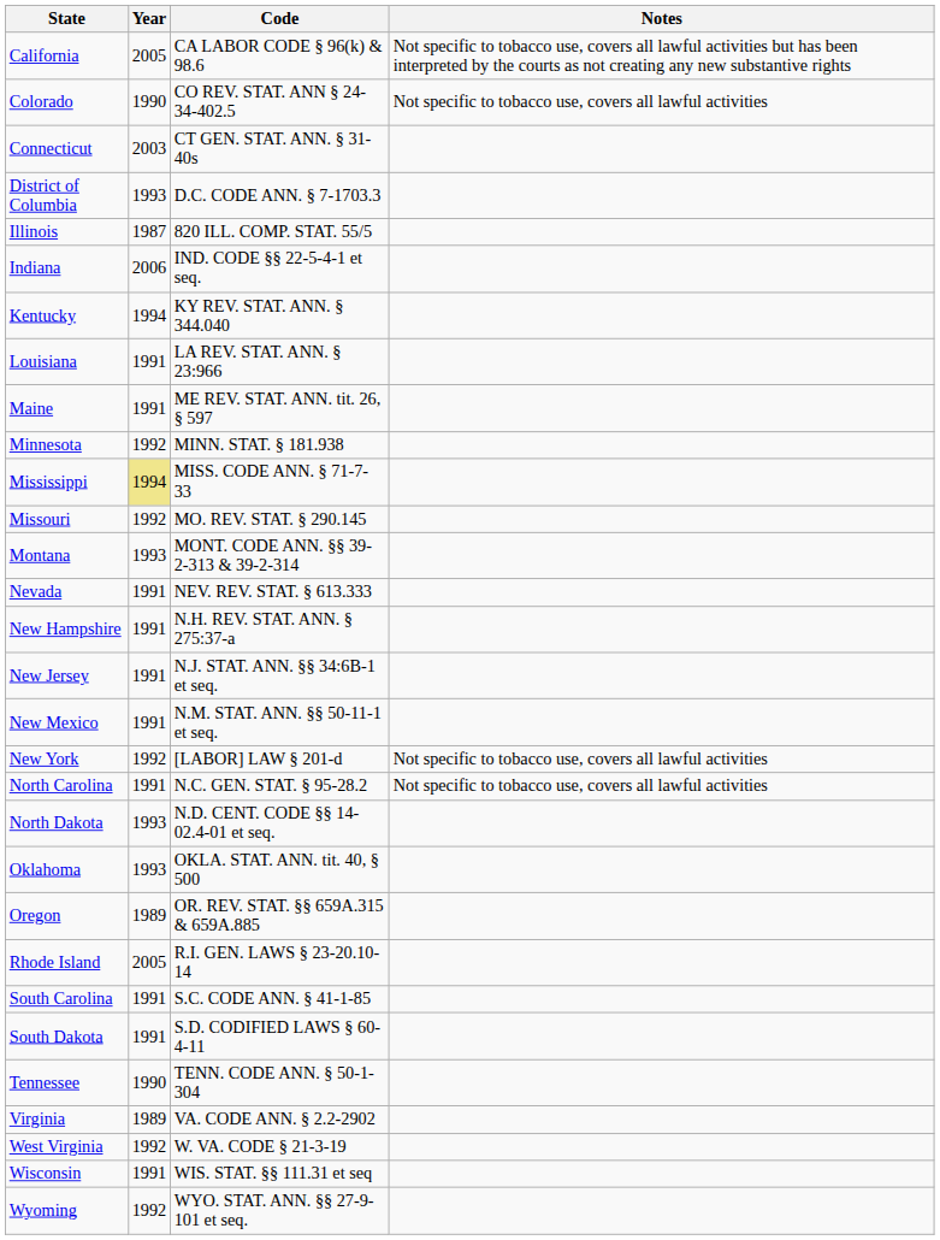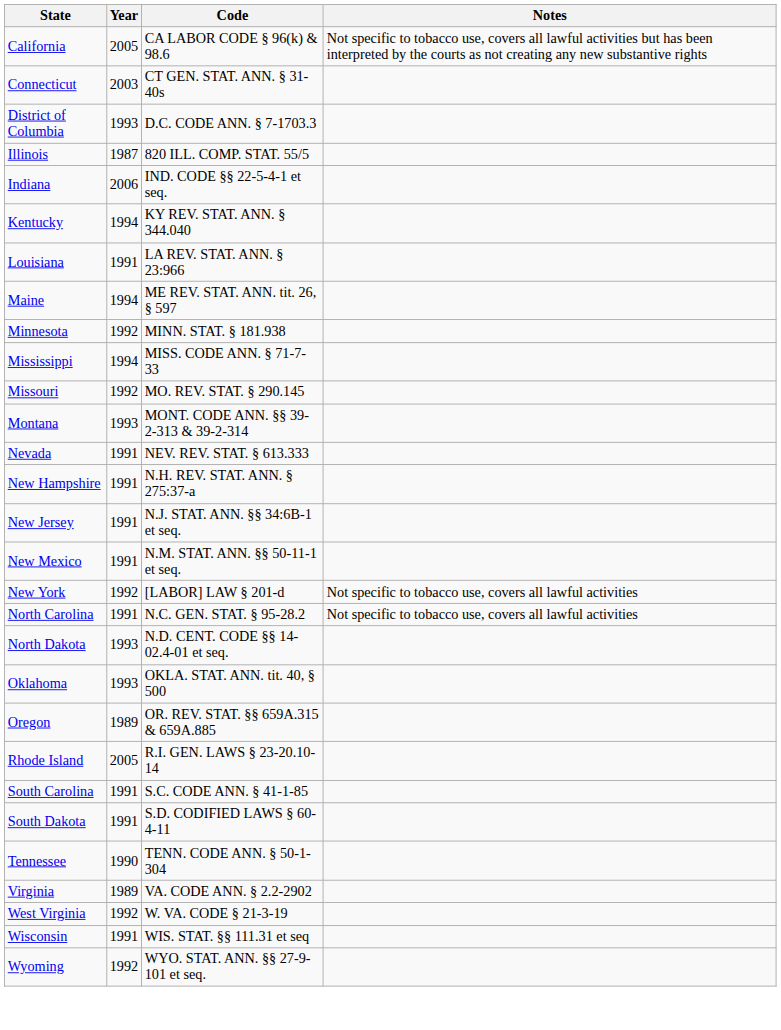 <table class="wikitable sortable">
 <tr>
 <th>State</th>
 <th>Year</th>
 <th>Code</th>
 <th>Notes</th>
 </tr>
 <tr>
 <td><a href='#'>California</a></td>
 <td>2005</td>
 <td>CA LABOR CODE § 96(k) & 98.6</td>
 <td>Not specific to tobacco use, covers all lawful activities but has been interpreted by the courts as not creating any new substantive rights</td>
-</tr>
-<tr>
-<td><a href='#'>Colorado</a></td>
-<td>1990</td>
-<td>CO REV. STAT. ANN § 24-34-402.5</td>
-<td>Not specific to tobacco use, covers all lawful activities</td>
 </tr>
 <tr>
 <td><a href='#'>Connecticut</a></td>
 <td>2003</td>
 <td>CT GEN. STAT. ANN. § 31-40s</td>
 <td></td>
 </tr>
 <tr>
 <td><a href='#'>District of Columbia</a></td>
 <td>1993</td>
 <td>D.C. CODE ANN. § 7-1703.3</td>
 <td></td>
 </tr>
 <tr>
 <td><a href='#'>Illinois</a></td>
 <td>1987</td>
 <td>820 ILL. COMP. STAT. 55/5</td>
 <td></td>
 </tr>
 <tr>
 <td><a href='#'>Indiana</a></td>
 <td>2006</td>
 <td>IND. CODE §§ 22-5-4-1 et seq.</td>
 <td></td>
 </tr>
 <tr>
 <td><a href='#'>Kentucky</a></td>
 <td>1994</td>
 <td>KY REV. STAT. ANN. § 344.040</td>
 <td></td>
 </tr>
 <tr>
 <td><a href='#'>Louisiana</a></td>
 <td>1991</td>
 <td>LA REV. STAT. ANN. § 23:966</td>
 <td></td>
 </tr>
 <tr>
 <td><a href='#'>Maine</a></td>
-<td>1991</td>
+<td>1994</td>
 <td>ME REV. STAT. ANN. tit. 26, § 597</td>
 <td></td>
 </tr>
 <tr>
 <td><a href='#'>Minnesota</a></td>
 <td>1992</td>
 <td>MINN. STAT. § 181.938</td>
 <td></td>
 </tr>
 <tr>
 <td><a href='#'>Mississippi</a></td>
-<td style="background: khaki;">1994</td>
+<td>1994</td>
 <td>MISS. CODE ANN. § 71-7-33</td>
 <td></td>
 </tr>
 <tr>
 <td><a href='#'>Missouri</a></td>
 <td>1992</td>
 <td>MO. REV. STAT. § 290.145</td>
 <td></td>
 </tr>
 <tr>
 <td><a href='#'>Montana</a></td>
 <td>1993</td>
 <td>MONT. CODE ANN. §§ 39-2-313 & 39-2-314</td>
 <td></td>
 </tr>
 <tr>
 <td><a href='#'>Nevada</a></td>
 <td>1991</td>
 <td>NEV. REV. STAT. § 613.333</td>
 <td></td>
 </tr>
 <tr>
 <td><a href='#'>New Hampshire</a></td>
 <td>1991</td>
 <td>N.H. REV. STAT. ANN. § 275:37-a</td>
 <td></td>
 </tr>
 <tr>
 <td><a href='#'>New Jersey</a></td>
 <td>1991</td>
 <td>N.J. STAT. ANN. §§ 34:6B-1 et seq.</td>
 <td></td>
 </tr>
 <tr>
 <td><a href='#'>New Mexico</a></td>
 <td>1991</td>
 <td>N.M. STAT. ANN. §§ 50-11-1 et seq.</td>
 <td></td>
 </tr>
 <tr>
 <td><a href='#'>New York</a></td>
 <td>1992</td>
 <td>[LABOR] LAW § 201-d</td>
 <td>Not specific to tobacco use, covers all lawful activities</td>
 </tr>
 <tr>
 <td><a href='#'>North Carolina</a></td>
 <td>1991</td>
 <td>N.C. GEN. STAT. § 95-28.2</td>
 <td>Not specific to tobacco use, covers all lawful activities</td>
 </tr>
 <tr>
 <td><a href='#'>North Dakota</a></td>
 <td>1993</td>
 <td>N.D. CENT. CODE §§ 14-02.4-01 et seq.</td>
 <td></td>
 </tr>
 <tr>
 <td><a href='#'>Oklahoma</a></td>
 <td>1993</td>
 <td>OKLA. STAT. ANN. tit. 40, § 500</td>
 <td></td>
 </tr>
 <tr>
 <td><a href='#'>Oregon</a></td>
 <td>1989</td>
 <td>OR. REV. STAT. §§ 659A.315 & 659A.885</td>
 <td></td>
 </tr>
 <tr>
 <td><a href='#'>Rhode Island</a></td>
 <td>2005</td>
 <td>R.I. GEN. LAWS § 23-20.10-14</td>
 <td></td>
 </tr>
 <tr>
 <td><a href='#'>South Carolina</a></td>
 <td>1991</td>
 <td>S.C. CODE ANN. § 41-1-85</td>
 <td></td>
 </tr>
 <tr>
 <td><a href='#'>South Dakota</a></td>
 <td>1991</td>
 <td>S.D. CODIFIED LAWS § 60-4-11</td>
 <td></td>
 </tr>
 <tr>
 <td><a href='#'>Tennessee</a></td>
 <td>1990</td>
 <td>TENN. CODE ANN. § 50-1-304</td>
 <td></td>
 </tr>
 <tr>
 <td><a href='#'>Virginia</a></td>
 <td>1989</td>
 <td>VA. CODE ANN. § 2.2-2902</td>
 <td></td>
 </tr>
 <tr>
 <td><a href='#'>West Virginia</a></td>
 <td>1992</td>
 <td>W. VA. CODE § 21-3-19</td>
 <td></td>
 </tr>
 <tr>
 <td><a href='#'>Wisconsin</a></td>
 <td>1991</td>
 <td>WIS. STAT. §§ 111.31 et seq</td>
 <td></td>
 </tr>
 <tr>
 <td><a href='#'>Wyoming</a></td>
 <td>1992</td>
 <td>WYO. STAT. ANN. §§ 27-9-101 et seq.</td>
 <td></td>
 </tr>
 </table>
